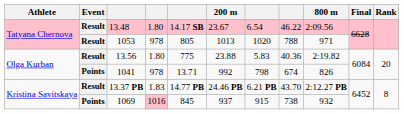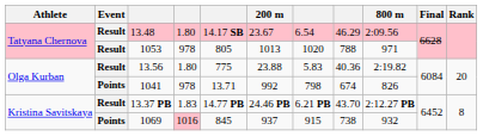 <table class="wikitable" style="font-size:90%">
 <tr>
 <th>Athlete</th>
 <th>Event</th>
 <th></th>
 <th></th>
 <th></th>
 <th>200 m</th>
 <th></th>
 <th></th>
 <th>800 m</th>
 <th>Final</th>
 <th>Rank</th>
 </tr>
 <tr bgcolor=pink>
 <td rowspan=2 align=left><a href='#'>Tatyana Chernova</a></td>
 <th style="font-size:95%">Result</th>
 <td>13.48</td>
 <td>1.80</td>
 <td>14.17 <strong>SB</strong></td>
 <td>23.67</td>
 <td>6.54</td>
-<td>46.22</td>
+<td>46.29</td>
 <td>2:09.56</td>
 <td rowspan=2><s>6628</s></td>
 <td rowspan=2></td>
 </tr>
 <tr align=center>
 <th style="font-size:95%">Result</th>
 <td>1053</td>
 <td>978</td>
 <td>805</td>
 <td>1013</td>
 <td>1020</td>
 <td>788</td>
 <td>971</td>
 </tr>
 <tr align=center>
 <td rowspan=2 align=left><a href='#'>Olga Kurban</a></td>
 <th style="font-size:95%">Result</th>
 <td>13.56</td>
 <td>1.80</td>
 <td>775</td>
 <td>23.88</td>
 <td>5.83</td>
 <td>40.36</td>
 <td>2:19.82</td>
 <td rowspan=2>6084</td>
 <td rowspan=2>20</td>
 </tr>
 <tr align=center>
 <th style="font-size:95%">Points</th>
 <td>1041</td>
 <td>978</td>
 <td>13.71</td>
 <td>992</td>
 <td>798</td>
 <td>674</td>
 <td>826</td>
 </tr>
 <tr align=center>
 <td rowspan=2 align=left><a href='#'>Kristina Savitskaya</a></td>
 <th style="font-size:95%">Result</th>
 <td>13.37 <strong>PB</strong></td>
 <td>1.83</td>
 <td>14.77 <strong>PB</strong></td>
 <td>24.46 <strong>PB</strong></td>
 <td>6.21 <strong>PB</strong></td>
 <td>43.70</td>
 <td>2:12.27 <strong>PB</strong></td>
 <td rowspan=2>6452</td>
 <td rowspan=2>8</td>
 </tr>
 <tr align=center>
 <th style="font-size:95%">Points</th>
 <td>1069</td>
 <td style="background: pink;">1016</td>
 <td>845</td>
 <td>937</td>
 <td>915</td>
 <td>738</td>
 <td>932</td>
 </tr>
 </table>
